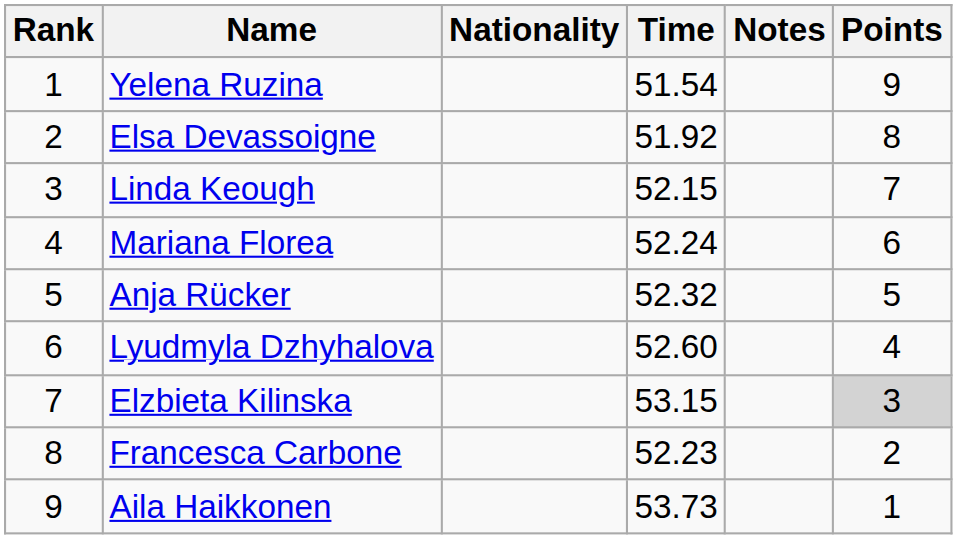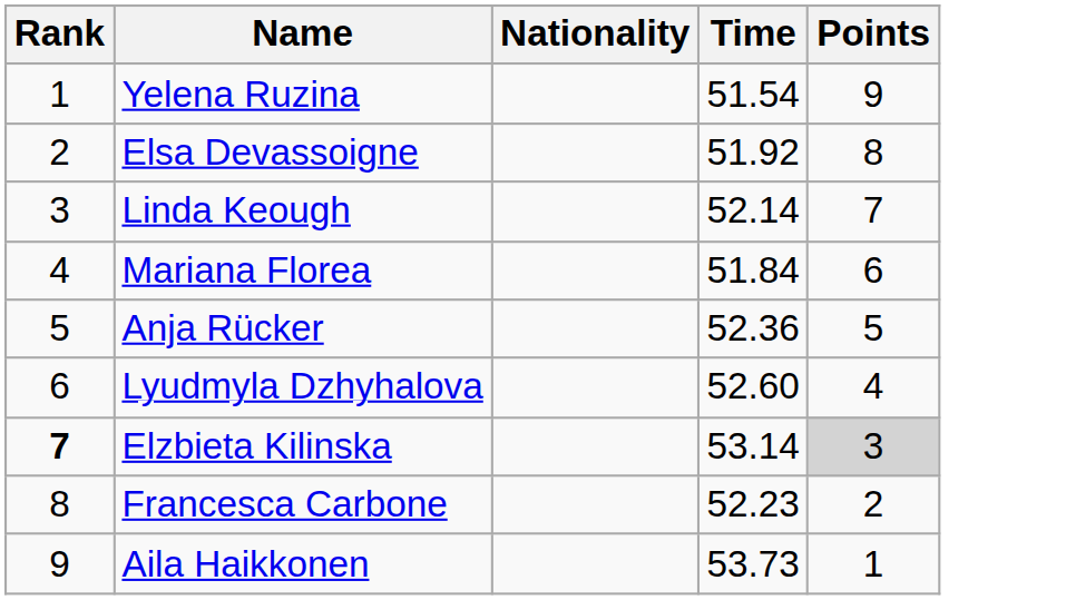 <table class="wikitable sortable" style="text-align:center">
 <tr>
 <th>Rank</th>
 <th>Name</th>
 <th>Nationality</th>
 <th>Time</th>
-<th>Notes</th>
 <th>Points</th>
 </tr>
 <tr>
 <td>1</td>
 <td align=left><a href='#'>Yelena Ruzina</a></td>
 <td align=left></td>
 <td>51.54</td>
-<td></td>
 <td>9</td>
 </tr>
 <tr>
 <td>2</td>
 <td align=left><a href='#'>Elsa Devassoigne</a></td>
 <td align=left></td>
 <td>51.92</td>
-<td></td>
 <td>8</td>
 </tr>
 <tr>
 <td>3</td>
 <td align=left><a href='#'>Linda Keough</a></td>
 <td align=left></td>
-<td>52.15</td>
-<td></td>
+<td>52.14</td>
 <td>7</td>
 </tr>
 <tr>
 <td>4</td>
 <td align=left><a href='#'>Mariana Florea</a></td>
 <td align=left></td>
-<td>52.24</td>
-<td></td>
+<td>51.84</td>
 <td>6</td>
 </tr>
 <tr>
 <td>5</td>
 <td align=left><a href='#'>Anja Rücker</a></td>
 <td align=left></td>
-<td>52.32</td>
-<td></td>
+<td>52.36</td>
 <td>5</td>
 </tr>
 <tr>
 <td>6</td>
 <td align=left><a href='#'>Lyudmyla Dzhyhalova</a></td>
 <td align=left></td>
 <td>52.60</td>
-<td></td>
 <td>4</td>
 </tr>
 <tr>
-<td>7</td>
+<td><strong>7</strong></td>
 <td align=left><a href='#'>Elzbieta Kilinska</a></td>
 <td align=left></td>
-<td>53.15</td>
-<td></td>
+<td>53.14</td>
 <td style="background: lightgrey;">3</td>
 </tr>
 <tr>
 <td>8</td>
 <td align=left><a href='#'>Francesca Carbone</a></td>
 <td align=left></td>
 <td>52.23</td>
-<td></td>
 <td>2</td>
 </tr>
 <tr>
 <td>9</td>
 <td align=left><a href='#'>Aila Haikkonen</a></td>
 <td align=left></td>
 <td>53.73</td>
-<td></td>
 <td>1</td>
 </tr>
 </table>
